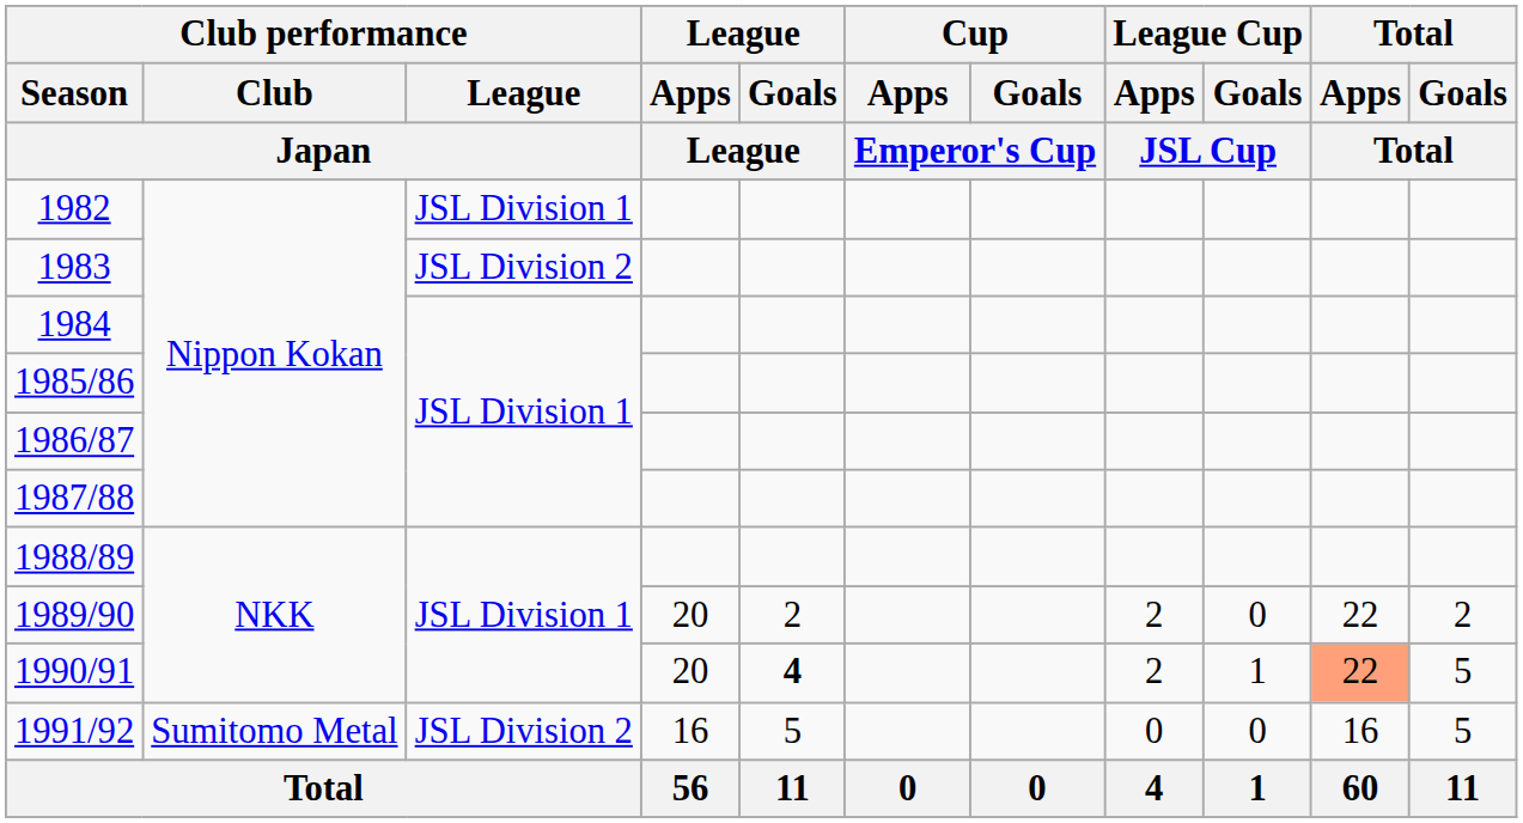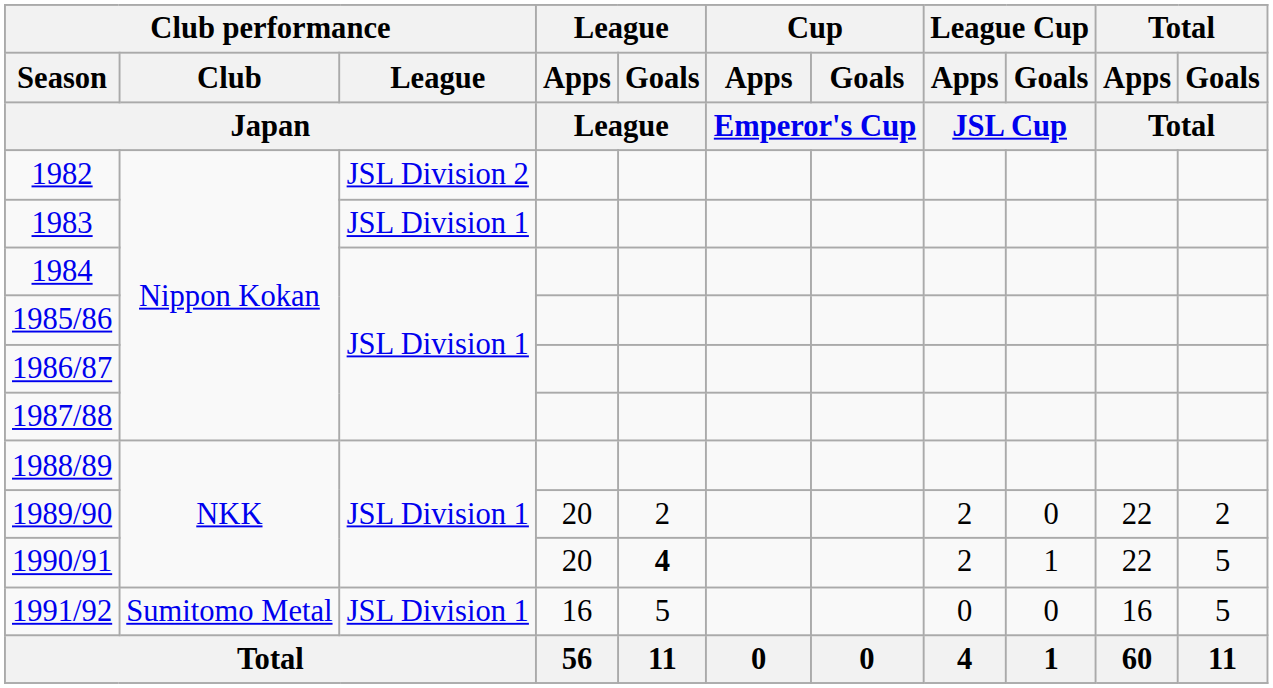 <table class="wikitable" style="text-align:center;">
 <tr>
 <th colspan=3>Club performance</th>
 <th colspan=2>League</th>
 <th colspan=2>Cup</th>
 <th colspan=2>League Cup</th>
 <th colspan=2>Total</th>
 </tr>
 <tr>
 <th>Season</th>
 <th>Club</th>
 <th>League</th>
 <th>Apps</th>
 <th>Goals</th>
 <th>Apps</th>
 <th>Goals</th>
 <th>Apps</th>
 <th>Goals</th>
 <th>Apps</th>
 <th>Goals</th>
 </tr>
 <tr>
 <th colspan=3>Japan</th>
 <th colspan=2>League</th>
 <th colspan=2><a href='#'>Emperor's Cup</a></th>
 <th colspan=2><a href='#'>JSL Cup</a></th>
 <th colspan=2>Total</th>
 </tr>
 <tr>
 <td><a href='#'>1982</a></td>
 <td rowspan="6"><a href='#'>Nippon Kokan</a></td>
-<td><a href='#'>JSL Division 1</a></td>
+<td><a href='#'>JSL Division 2</a></td>
 <td></td>
 <td></td>
 <td></td>
 <td></td>
 <td></td>
 <td></td>
 <td></td>
 <td></td>
 </tr>
 <tr>
 <td><a href='#'>1983</a></td>
-<td><a href='#'>JSL Division 2</a></td>
+<td><a href='#'>JSL Division 1</a></td>
 <td></td>
 <td></td>
 <td></td>
 <td></td>
 <td></td>
 <td></td>
 <td></td>
 <td></td>
 </tr>
 <tr>
 <td><a href='#'>1984</a></td>
 <td rowspan="4"><a href='#'>JSL Division 1</a></td>
 <td></td>
 <td></td>
 <td></td>
 <td></td>
 <td></td>
 <td></td>
 <td></td>
 <td></td>
 </tr>
 <tr>
 <td><a href='#'>1985/86</a></td>
 <td></td>
 <td></td>
 <td></td>
 <td></td>
 <td></td>
 <td></td>
 <td></td>
 <td></td>
 </tr>
 <tr>
 <td><a href='#'>1986/87</a></td>
 <td></td>
 <td></td>
 <td></td>
 <td></td>
 <td></td>
 <td></td>
 <td></td>
 <td></td>
 </tr>
 <tr>
 <td><a href='#'>1987/88</a></td>
 <td></td>
 <td></td>
 <td></td>
 <td></td>
 <td></td>
 <td></td>
 <td></td>
 <td></td>
 </tr>
 <tr>
 <td><a href='#'>1988/89</a></td>
 <td rowspan="3"><a href='#'>NKK</a></td>
 <td rowspan="3"><a href='#'>JSL Division 1</a></td>
 <td></td>
 <td></td>
 <td></td>
 <td></td>
 <td></td>
 <td></td>
 <td></td>
 <td></td>
 </tr>
 <tr>
 <td><a href='#'>1989/90</a></td>
 <td>20</td>
 <td>2</td>
 <td></td>
 <td></td>
 <td>2</td>
 <td>0</td>
 <td>22</td>
 <td>2</td>
 </tr>
 <tr>
 <td><a href='#'>1990/91</a></td>
 <td>20</td>
 <td><strong>4</strong></td>
 <td></td>
 <td></td>
 <td>2</td>
 <td>1</td>
-<td style="background: lightsalmon;">22</td>
+<td>22</td>
 <td>5</td>
 </tr>
 <tr>
 <td><a href='#'>1991/92</a></td>
 <td><a href='#'>Sumitomo Metal</a></td>
-<td><a href='#'>JSL Division 2</a></td>
+<td><a href='#'>JSL Division 1</a></td>
 <td>16</td>
 <td>5</td>
 <td></td>
 <td></td>
 <td>0</td>
 <td>0</td>
 <td>16</td>
 <td>5</td>
 </tr>
 <tr>
 <th colspan=3>Total</th>
 <th>56</th>
 <th>11</th>
 <th>0</th>
 <th>0</th>
 <th>4</th>
 <th>1</th>
 <th>60</th>
 <th>11</th>
 </tr>
 </table>
